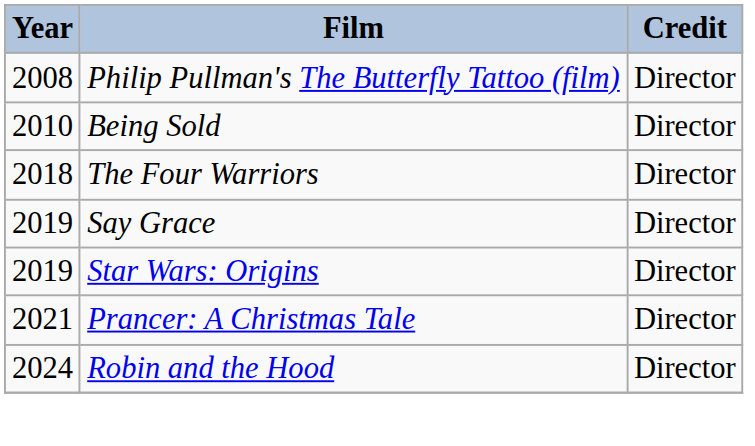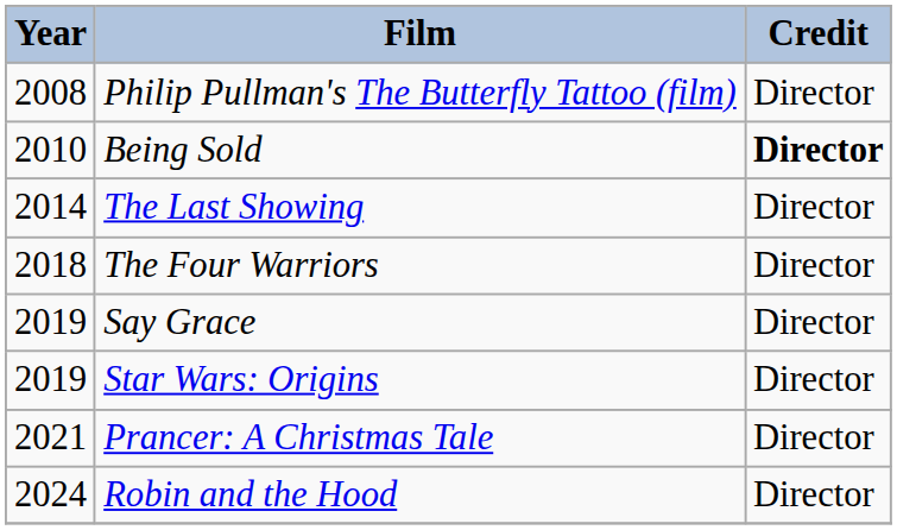 <table class="wikitable" style="font-size:100%">
 <tr style="text-align:center;">
 <th style="background:#B0C4DE;">Year</th>
 <th style="background:#B0C4DE;">Film</th>
 <th style="background:#B0C4DE;">Credit</th>
 </tr>
 <tr>
 <td>2008</td>
 <td><em>Philip Pullman's <a href='#'>The Butterfly Tattoo (film)</a></em></td>
 <td>Director</td>
 </tr>
 <tr>
 <td>2010</td>
 <td><em>Being Sold</em></td>
+<td><strong>Director</strong></td>
+</tr>
+<tr>
+<td>2014</td>
+<td><em><a href='#'>The Last Showing</a></em></td>
 <td>Director</td>
 </tr>
 <tr>
 <td>2018</td>
 <td><em>The Four Warriors</em></td>
 <td>Director</td>
 </tr>
 <tr>
 <td>2019</td>
 <td><em>Say Grace</em></td>
 <td>Director</td>
 </tr>
 <tr>
 <td>2019</td>
 <td><em><a href='#'>Star Wars: Origins</a></em></td>
 <td>Director</td>
 </tr>
 <tr>
 <td>2021</td>
 <td><em><a href='#'>Prancer: A Christmas Tale</a></em></td>
 <td>Director</td>
 </tr>
 <tr>
 <td>2024</td>
 <td><em><a href='#'>Robin and the Hood</a></em></td>
 <td>Director</td>
 </tr>
 <tr>
 </tr>
 </table>
